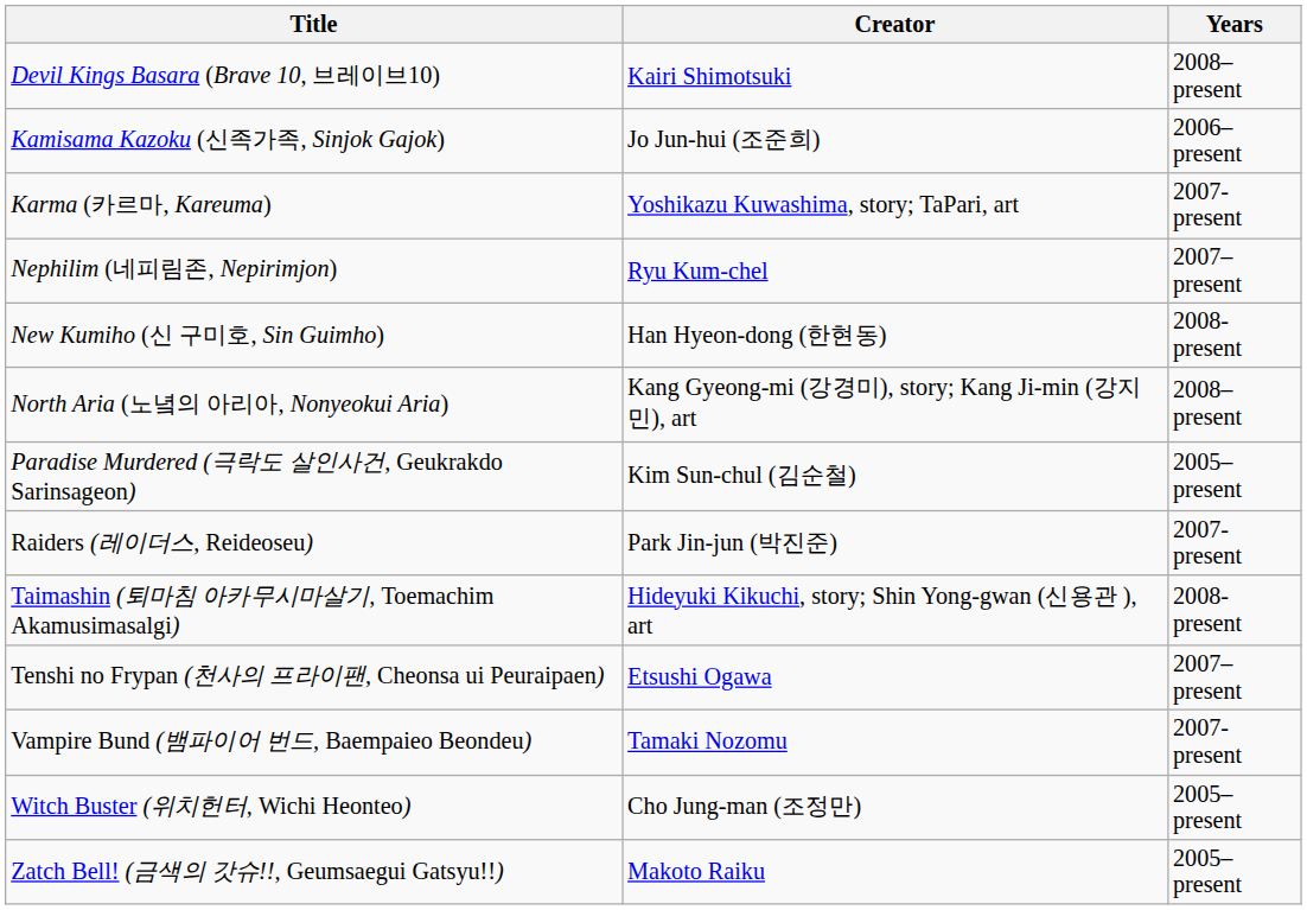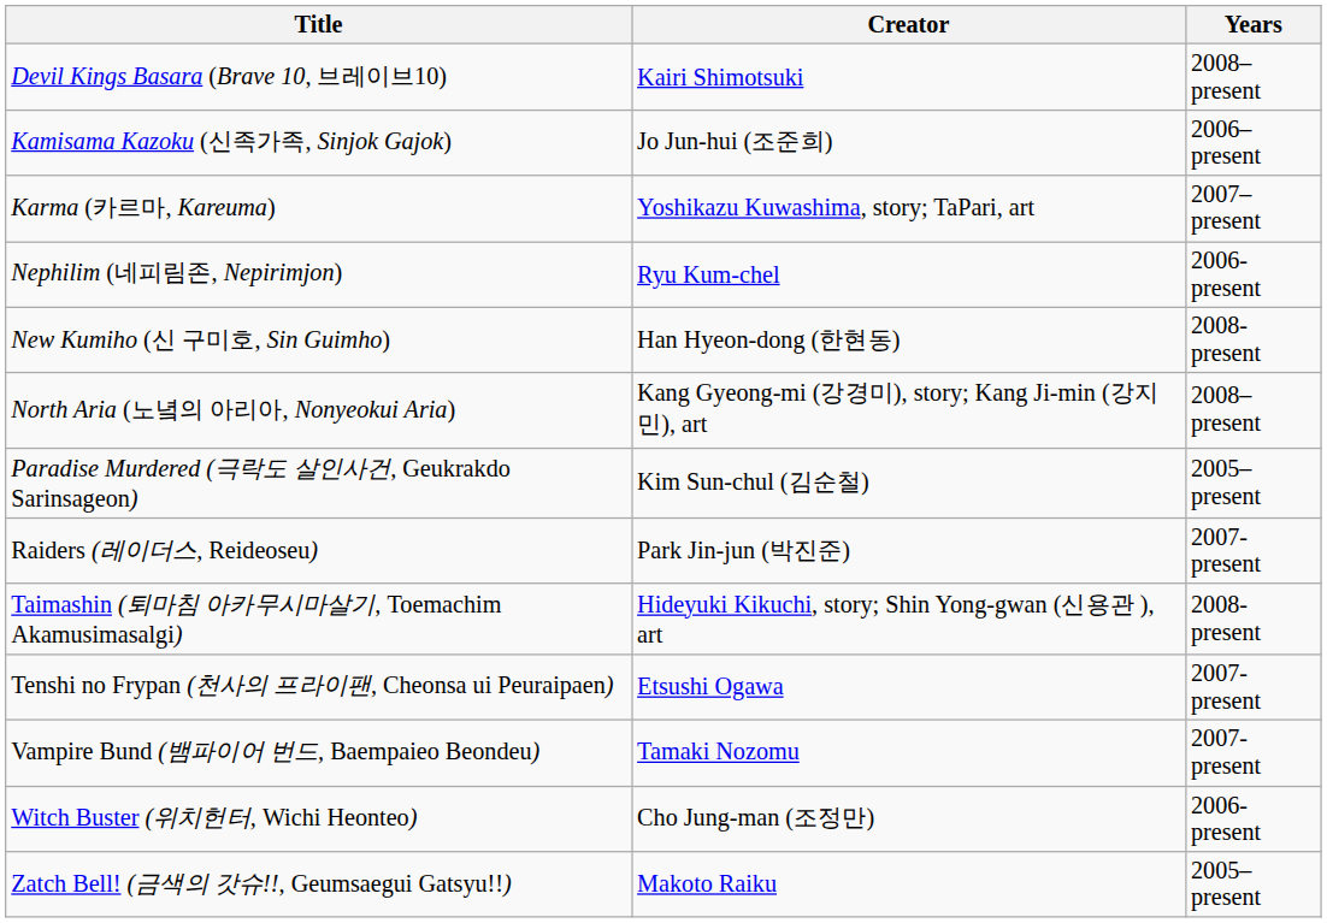 <table class="wikitable sortable">
 <tr>
 <th>Title</th>
 <th>Creator</th>
 <th>Years</th>
 </tr>
 <tr>
 <td><em><a href='#'>Devil Kings Basara</a></em> (<em>Brave 10</em>, 브레이브10)</td>
 <td><a href='#'>Kairi Shimotsuki</a></td>
 <td>2008–present</td>
 </tr>
 <tr>
 <td><em><a href='#'>Kamisama Kazoku</a></em> (신족가족, <em>Sinjok Gajok</em>)</td>
 <td>Jo Jun-hui (조준희)</td>
 <td>2006–present</td>
 </tr>
 <tr>
 <td><em>Karma</em> (카르마, <em>Kareuma</em>)</td>
 <td><a href='#'>Yoshikazu Kuwashima</a>, story; TaPari, art</td>
-<td>2007-present</td>
+<td>2007–present</td>
 </tr>
 <tr>
 <td><em>Nephilim</em> (네피림존, <em>Nepirimjon</em>)</td>
 <td><a href='#'>Ryu Kum-chel</a></td>
-<td>2007–present</td>
+<td>2006-present</td>
 </tr>
 <tr>
 <td><em>New Kumiho</em> (신 구미호, <em>Sin Guimho</em>)</td>
 <td>Han Hyeon-dong (한현동)</td>
 <td>2008-present</td>
 </tr>
 <tr>
 <td><em>North Aria</em> (노녘의 아리아, <em>Nonyeokui Aria</em>)</td>
 <td>Kang Gyeong-mi (강경미), story; Kang Ji-min (강지민), art</td>
 <td>2008–present</td>
 </tr>
 <tr>
 <td><em>Paradise Murdered (극락도 살인사건, </em>Geukrakdo Sarinsageon<em>)</td>
 <td>Kim Sun-chul (김순철)</td>
 <td>2005–present</td>
 </tr>
 <tr>
 <td></em>Raiders<em> (레이더스, </em>Reideoseu<em>)</td>
 <td>Park Jin-jun (박진준)</td>
 <td>2007-present</td>
 </tr>
 <tr>
 <td></em><a href='#'>Taimashin</a><em> (퇴마침 아카무시마살기, </em>Toemachim Akamusimasalgi<em>)</td>
 <td><a href='#'>Hideyuki Kikuchi</a>, story; Shin Yong-gwan (신용관 ), art</td>
 <td>2008-present</td>
 </tr>
 <tr>
 <td></em>Tenshi no Frypan<em> (천사의 프라이팬, </em>Cheonsa ui Peuraipaen<em>)</td>
 <td><a href='#'>Etsushi Ogawa</a></td>
-<td>2007–present</td>
+<td>2007-present</td>
 </tr>
 <tr>
 <td></em>Vampire Bund<em> (뱀파이어 번드, </em>Baempaieo Beondeu<em>)</td>
 <td><a href='#'>Tamaki Nozomu</a></td>
 <td>2007-present</td>
 </tr>
 <tr>
 <td></em><a href='#'>Witch Buster</a><em> (위치헌터, </em>Wichi Heonteo<em>)</td>
 <td>Cho Jung-man (조정만)</td>
-<td>2005–present</td>
+<td>2006-present</td>
 </tr>
 <tr>
 <td></em><a href='#'>Zatch Bell!</a><em> (금색의 갓슈!!, </em>Geumsaegui Gatsyu!!<em>)</td>
 <td><a href='#'>Makoto Raiku</a></td>
 <td>2005–present</td>
 </tr>
 </table>
